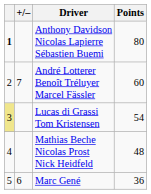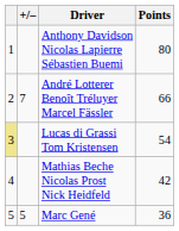 <table class="wikitable" style="font-size: 95%;">
 <tr>
 <th scope="col"></th>
 <th scope="col">+/–</th>
 <th scope="col">Driver</th>
 <th scope="col">Points</th>
 </tr>
 <tr>
-<td align="center"><strong>1</strong></td>
+<td align="center">1</td>
 <td align="left"></td>
 <td> <a href='#'>Anthony Davidson</a><br> <a href='#'>Nicolas Lapierre</a><br> <a href='#'>Sébastien Buemi</a></td>
 <td align="right">80</td>
 </tr>
 <tr>
 <td align="center">2</td>
 <td align="left"> 7</td>
 <td> <a href='#'>André Lotterer</a><br> <a href='#'>Benoît Tréluyer</a><br> <a href='#'>Marcel Fässler</a></td>
-<td align="right">60</td>
+<td align="right">66</td>
 </tr>
 <tr>
 <td align="center" style="background: khaki;">3</td>
 <td align="left"></td>
 <td> <a href='#'>Lucas di Grassi</a><br> <a href='#'>Tom Kristensen</a></td>
 <td align="right">54</td>
 </tr>
 <tr>
 <td align="center">4</td>
 <td align="left"></td>
 <td> <a href='#'>Mathias Beche</a><br> <a href='#'>Nicolas Prost</a><br> <a href='#'>Nick Heidfeld</a></td>
-<td align="right">48</td>
+<td align="right">42</td>
 </tr>
 <tr>
 <td align="center">5</td>
-<td align="left"> 6</td>
+<td align="left"> 5</td>
 <td> <a href='#'>Marc Gené</a></td>
 <td align="right">36</td>
 </tr>
 </table>
